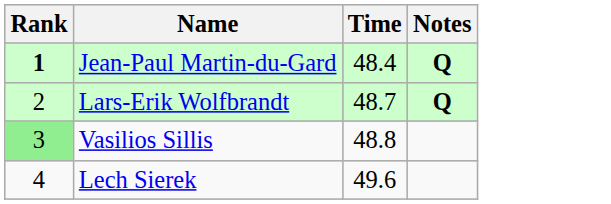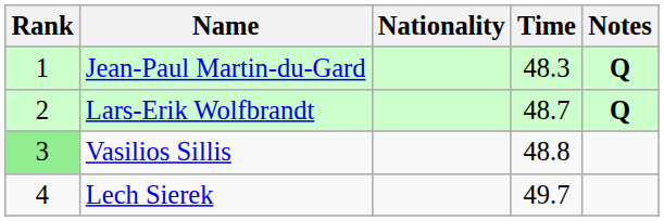 <table class="wikitable sortable" style="text-align:center">
 <tr>
 <th>Rank</th>
 <th>Name</th>
+<th>Nationality</th>
 <th>Time</th>
 <th>Notes</th>
 </tr>
 <tr bgcolor=ccffcc>
-<td><strong>1</strong></td>
+<td>1</td>
 <td align=left><a href='#'>Jean-Paul Martin-du-Gard</a></td>
-<td>48.4</td>
+<td align=left></td>
+<td>48.3</td>
 <td><strong>Q</strong></td>
 </tr>
 <tr bgcolor=ccffcc>
 <td>2</td>
 <td align=left><a href='#'>Lars-Erik Wolfbrandt</a></td>
+<td align=left></td>
 <td>48.7</td>
 <td><strong>Q</strong></td>
 </tr>
 <tr>
 <td style="background: lightgreen;">3</td>
 <td align=left><a href='#'>Vasilios Sillis</a></td>
+<td align=left></td>
 <td>48.8</td>
 <td></td>
 </tr>
 <tr>
 <td>4</td>
 <td align=left><a href='#'>Lech Sierek</a></td>
-<td>49.6</td>
+<td align=left></td>
+<td>49.7</td>
 <td></td>
 </tr>
 </table>
